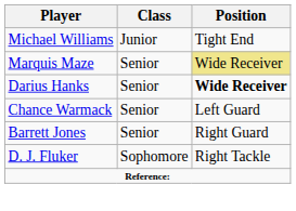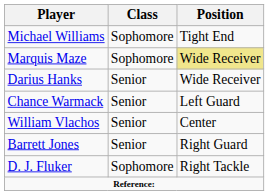 <table class="wikitable">
 <tr>
 <th>Player</th>
 <th>Class</th>
 <th>Position</th>
 </tr>
 <tr>
 <td><a href='#'>Michael Williams</a></td>
-<td>Junior</td>
+<td>Sophomore</td>
 <td>Tight End</td>
 </tr>
 <tr>
 <td><a href='#'>Marquis Maze</a></td>
-<td>Senior</td>
+<td>Sophomore</td>
 <td style="background: khaki;">Wide Receiver</td>
 </tr>
 <tr>
 <td><a href='#'>Darius Hanks</a></td>
 <td>Senior</td>
-<td><strong>Wide Receiver</strong></td>
+<td>Wide Receiver</td>
 </tr>
 <tr>
 <td><a href='#'>Chance Warmack</a></td>
 <td>Senior</td>
 <td>Left Guard</td>
+</tr>
+<tr>
+<td><a href='#'>William Vlachos</a></td>
+<td>Senior</td>
+<td>Center</td>
 </tr>
 <tr>
 <td><a href='#'>Barrett Jones</a></td>
 <td>Senior</td>
 <td>Right Guard</td>
 </tr>
 <tr>
 <td><a href='#'>D. J. Fluker</a></td>
 <td>Sophomore</td>
 <td>Right Tackle</td>
 </tr>
 <tr>
 <td colspan="3" style="font-size: 8pt" align="center"><strong>Reference:</strong></td>
 </tr>
 </table>
